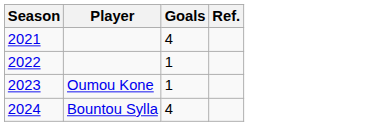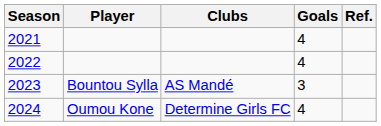 <table class="wikitable">
 <tr>
 <th>Season</th>
 <th>Player</th>
+<th>Clubs</th>
 <th>Goals</th>
 <th>Ref.</th>
 </tr>
 <tr>
 <td><a href='#'>2021</a></td>
+<td></td>
 <td></td>
 <td>4</td>
 <td></td>
 </tr>
 <tr>
 <td><a href='#'>2022</a></td>
 <td></td>
-<td>1</td>
+<td></td>
+<td>4</td>
 <td></td>
 </tr>
 <tr>
 <td><a href='#'>2023</a></td>
-<td> <a href='#'>Oumou Kone</a></td>
-<td>1</td>
+<td> <a href='#'>Bountou Sylla</a></td>
+<td> <a href='#'>AS Mandé</a></td>
+<td>3</td>
 <td></td>
 </tr>
 <tr>
 <td><a href='#'>2024</a></td>
-<td> <a href='#'>Bountou Sylla</a></td>
+<td> <a href='#'>Oumou Kone</a></td>
+<td> <a href='#'>Determine Girls FC</a></td>
 <td>4</td>
 <td></td>
 </tr>
 </table>
